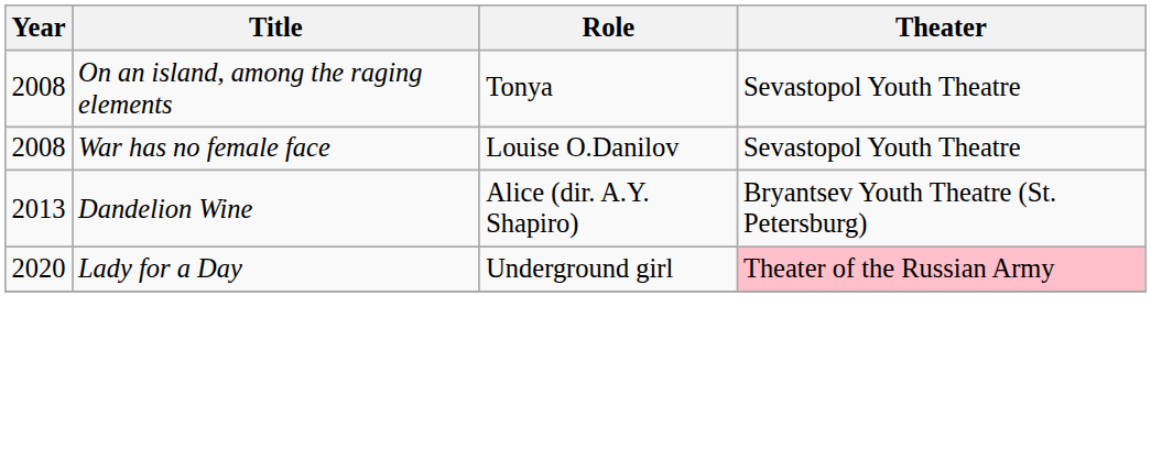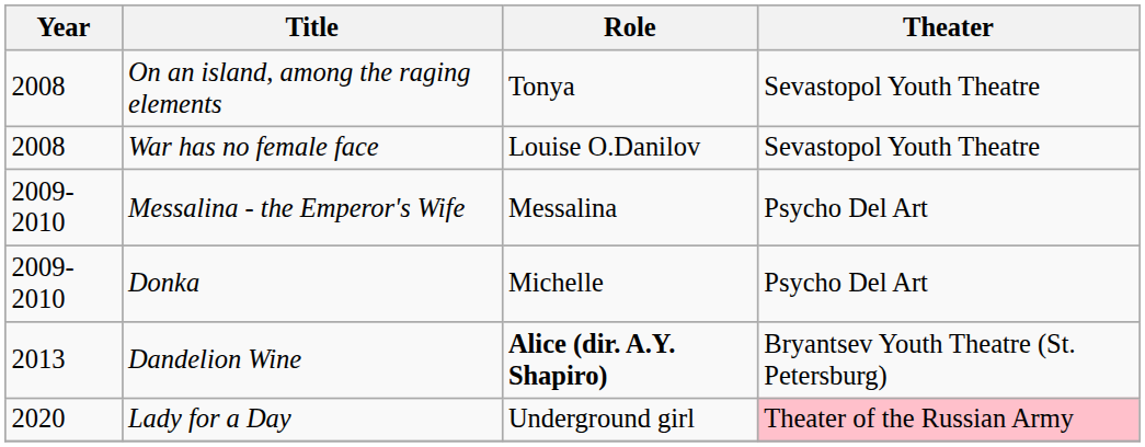 <table class="wikitable" style="font-size: 90%;">
 <tr>
 <th>Year</th>
 <th>Title</th>
 <th>Role</th>
 <th>Theater</th>
 </tr>
 <tr>
 <td>2008</td>
 <td><em>On an island, among the raging elements</em></td>
 <td>Tonya</td>
 <td>Sevastopol Youth Theatre</td>
 </tr>
 <tr>
 <td>2008</td>
 <td><em>War has no female face</em></td>
 <td>Louise  O.Danilov</td>
 <td>Sevastopol Youth Theatre</td>
 </tr>
 <tr>
+<td>2009-2010</td>
+<td><em>Messalina - the Emperor's Wife</em></td>
+<td>Messalina</td>
+<td>Psycho Del Art</td>
+</tr>
+<tr>
+<td>2009-2010</td>
+<td><em>Donka</em></td>
+<td>Michelle</td>
+<td>Psycho Del Art</td>
+</tr>
+<tr>
 <td>2013</td>
 <td><em>Dandelion Wine</em></td>
-<td>Alice (dir. A.Y. Shapiro)</td>
+<td><strong>Alice (dir. A.Y. Shapiro)</strong></td>
 <td>Bryantsev Youth Theatre (St. Petersburg)</td>
 </tr>
 <tr>
 <td>2020</td>
 <td><em>Lady for a Day</em></td>
 <td>Underground girl</td>
 <td style="background: pink;">Theater of the Russian Army</td>
 </tr>
 <tr>
 </tr>
 </table>
